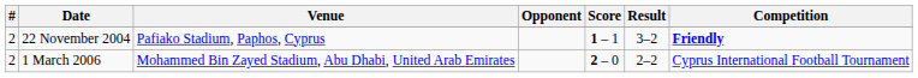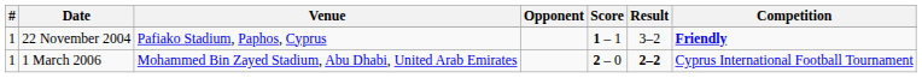 <table class="wikitable" border="1">
 <tr>
 <th>#</th>
 <th>Date</th>
 <th>Venue</th>
 <th>Opponent</th>
 <th>Score</th>
 <th>Result</th>
 <th>Competition</th>
 </tr>
 <tr>
 </tr>
 <tr>
-<td>2</td>
+<td>1</td>
 <td>22 November 2004</td>
 <td><a href='#'>Pafiako Stadium</a>, <a href='#'>Paphos</a>, <a href='#'>Cyprus</a></td>
 <td></td>
 <td align=center><strong>1</strong> – 1</td>
 <td align=center>3–2</td>
 <td><strong><a href='#'>Friendly</a></strong></td>
 </tr>
 <tr>
-<td>2</td>
+<td>1</td>
 <td>1 March 2006</td>
 <td><a href='#'>Mohammed Bin Zayed Stadium</a>, <a href='#'>Abu Dhabi</a>, <a href='#'>United Arab Emirates</a></td>
 <td></td>
 <td align=center><strong>2</strong> – 0</td>
-<td align=center>2–2</td>
+<td align=center><strong>2–2</strong></td>
 <td><a href='#'>Cyprus International Football Tournament</a></td>
 </tr>
 </table>
